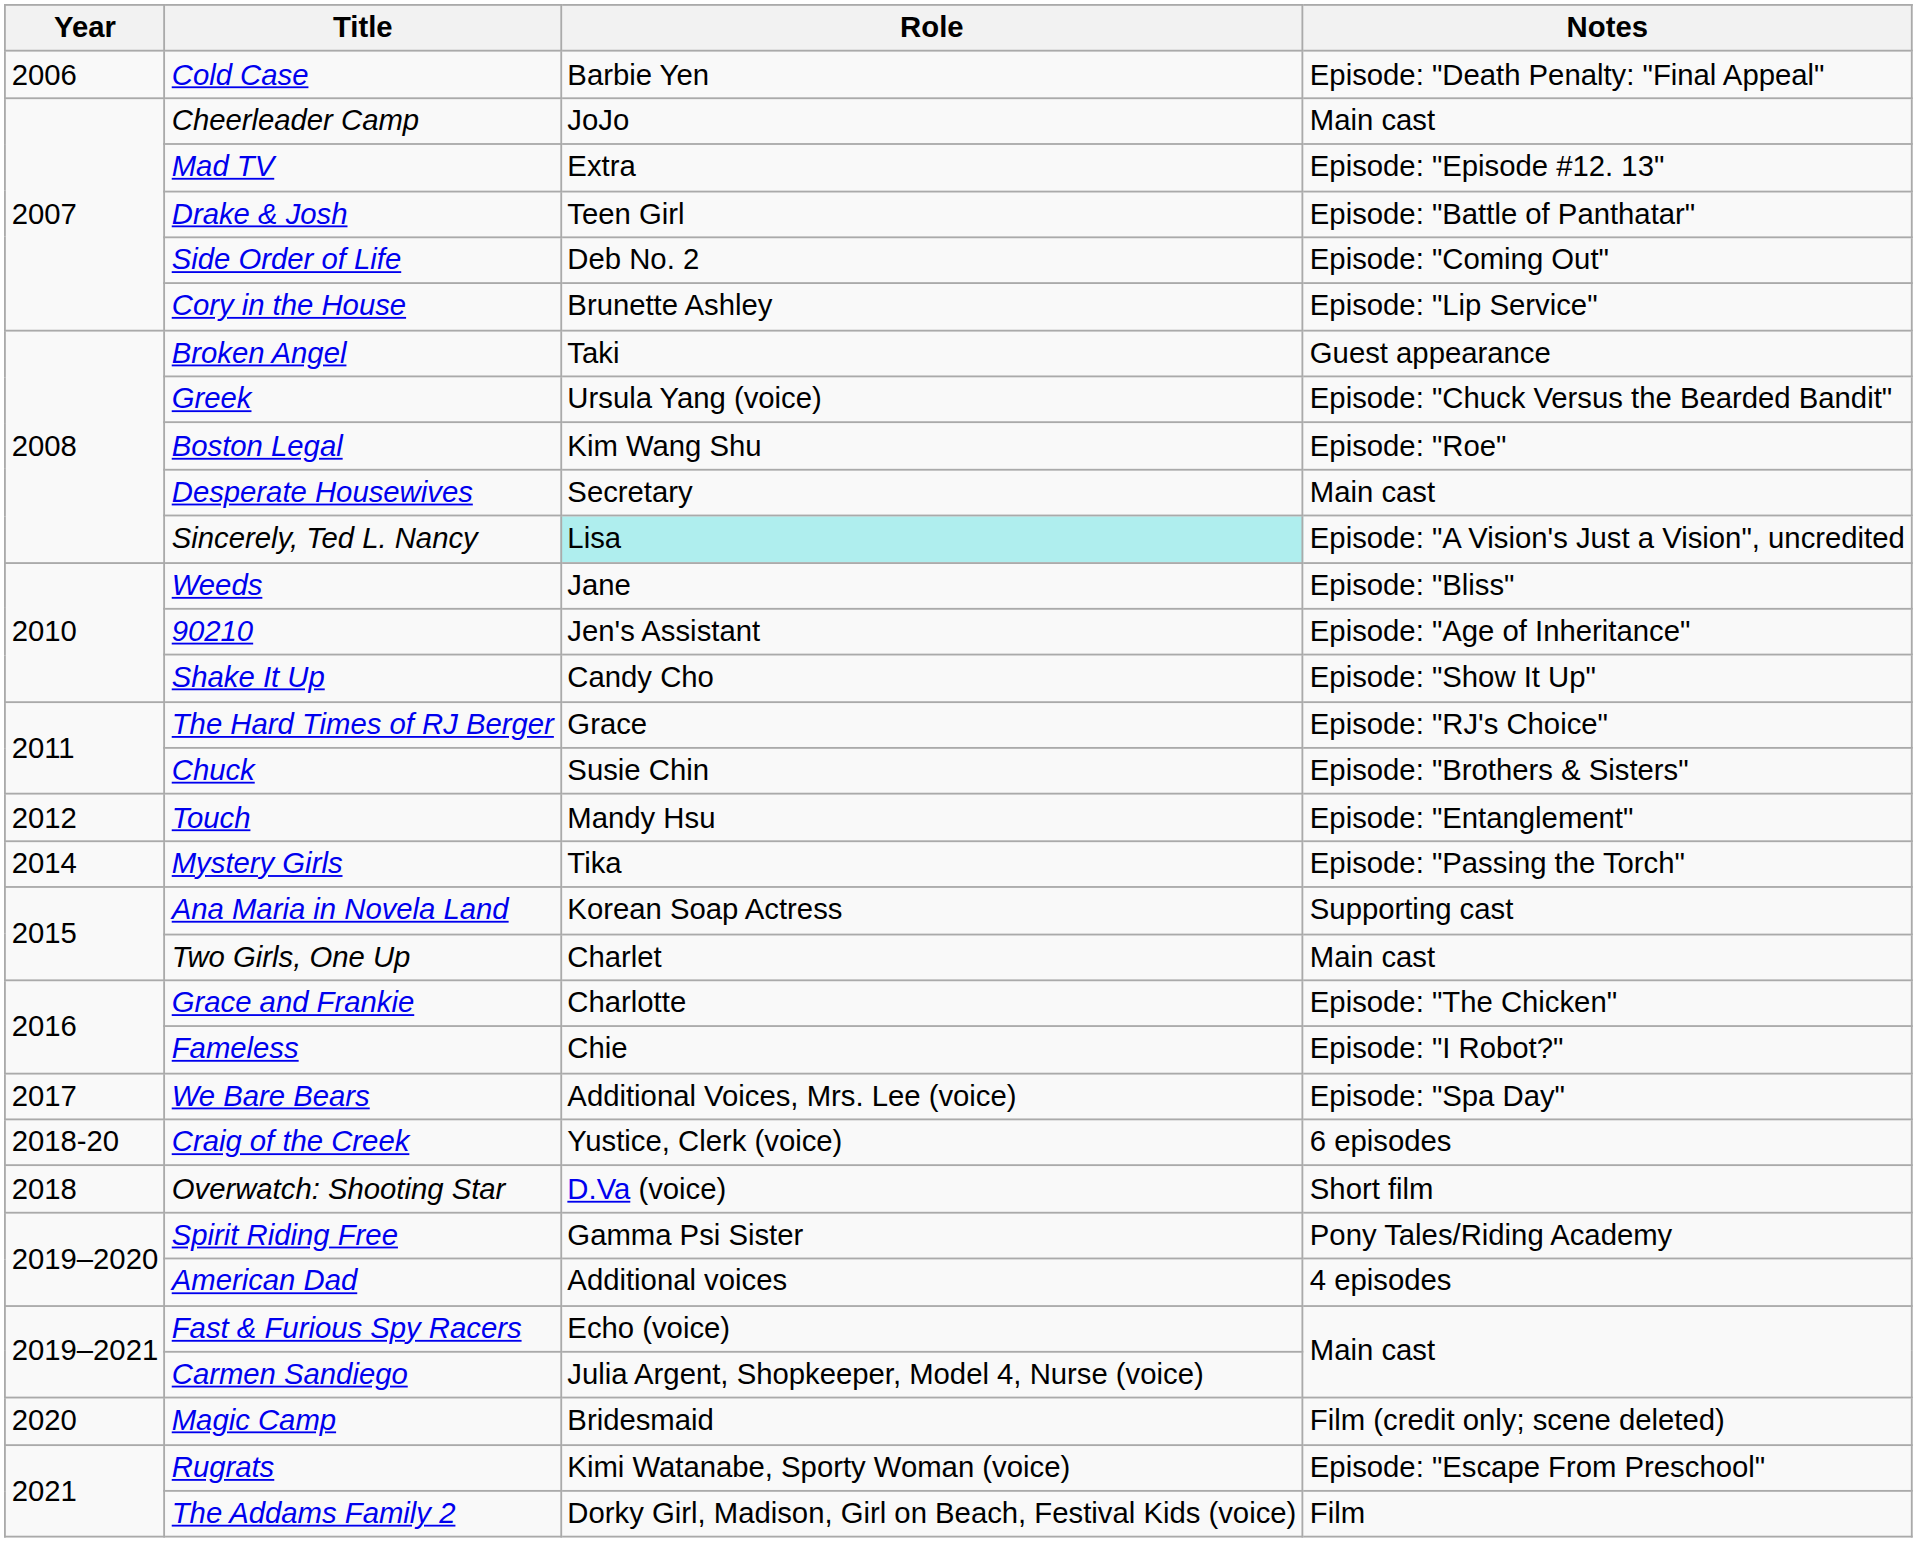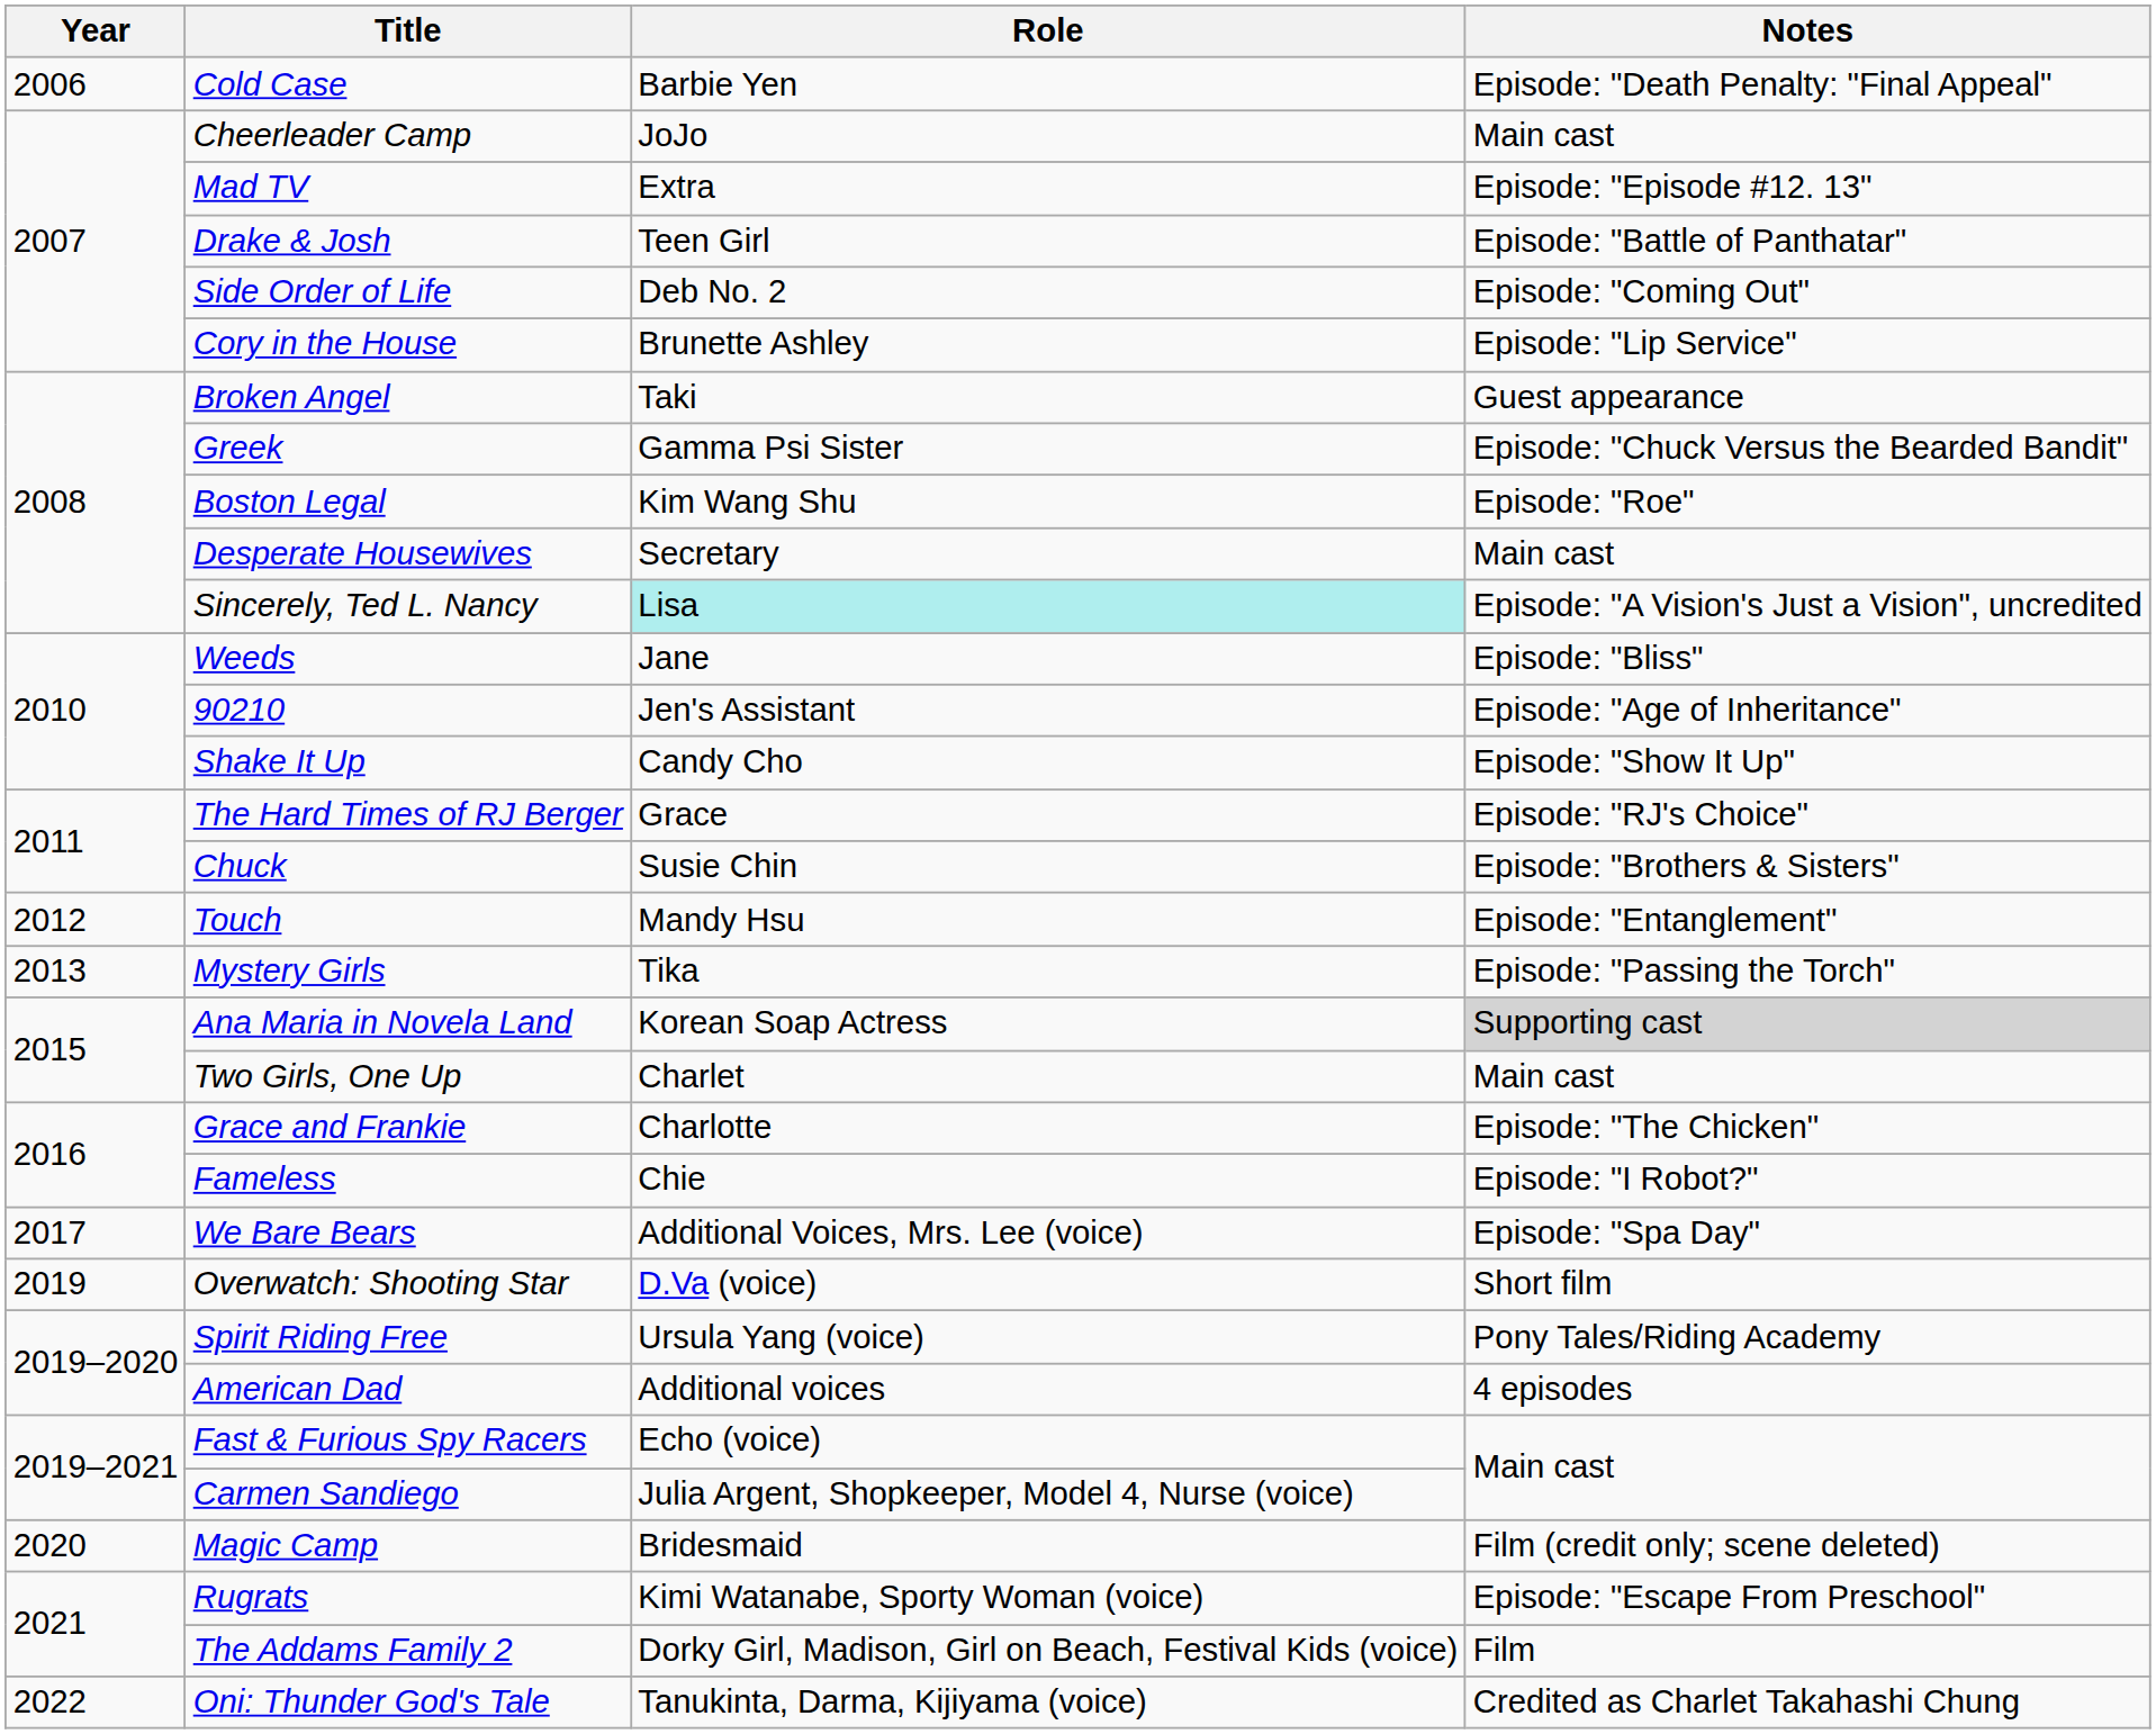 <table class="wikitable sortable">
 <tr>
 <th>Year</th>
 <th>Title</th>
 <th>Role</th>
 <th class="unsortable">Notes</th>
 </tr>
 <tr>
 <td>2006</td>
 <td><em><a href='#'>Cold Case</a></em></td>
 <td>Barbie Yen</td>
 <td>Episode: "Death Penalty: "Final Appeal"</td>
 </tr>
 <tr>
 <td rowspan="5">2007</td>
 <td><em>Cheerleader Camp</em></td>
 <td>JoJo</td>
 <td>Main cast</td>
 </tr>
 <tr>
 <td><em><a href='#'>Mad TV</a></em></td>
 <td>Extra</td>
 <td>Episode: "Episode #12. 13"</td>
 </tr>
 <tr>
 <td><em><a href='#'>Drake & Josh</a></em></td>
 <td>Teen Girl</td>
 <td>Episode: "Battle of Panthatar"</td>
 </tr>
 <tr>
 <td><em><a href='#'>Side Order of Life</a></em></td>
 <td>Deb No. 2</td>
 <td>Episode: "Coming Out"</td>
 </tr>
 <tr>
 <td><em><a href='#'>Cory in the House</a></em></td>
 <td>Brunette Ashley</td>
 <td>Episode: "Lip Service"</td>
 </tr>
 <tr>
 <td rowspan="5">2008</td>
 <td><em><a href='#'>Broken Angel</a></em></td>
 <td>Taki</td>
 <td>Guest appearance</td>
 </tr>
 <tr>
 <td><em><a href='#'>Greek</a></em></td>
-<td>Ursula Yang (voice)</td>
+<td>Gamma Psi Sister</td>
 <td>Episode: "Chuck Versus the Bearded Bandit"</td>
 </tr>
 <tr>
 <td><em><a href='#'>Boston Legal</a></em></td>
 <td>Kim Wang Shu</td>
 <td>Episode: "Roe"</td>
 </tr>
 <tr>
 <td><em><a href='#'>Desperate Housewives</a></em></td>
 <td>Secretary</td>
 <td>Main cast</td>
 </tr>
 <tr>
 <td><em>Sincerely, Ted L. Nancy</em></td>
 <td style="background: paleturquoise;">Lisa</td>
 <td>Episode: "A Vision's Just a Vision", uncredited</td>
 </tr>
 <tr>
 <td rowspan="3">2010</td>
 <td><em><a href='#'>Weeds</a></em></td>
 <td>Jane</td>
 <td>Episode: "Bliss"</td>
 </tr>
 <tr>
 <td><em><a href='#'>90210</a></em></td>
 <td>Jen's Assistant</td>
 <td>Episode: "Age of Inheritance"</td>
 </tr>
 <tr>
 <td><em><a href='#'>Shake It Up</a></em></td>
 <td>Candy Cho</td>
 <td>Episode: "Show It Up"</td>
 </tr>
 <tr>
 <td rowspan="2">2011</td>
 <td><em><a href='#'>The Hard Times of RJ Berger</a></em></td>
 <td>Grace</td>
 <td>Episode: "RJ's Choice"</td>
 </tr>
 <tr>
 <td><em><a href='#'>Chuck</a></em></td>
 <td>Susie Chin</td>
 <td>Episode: "Brothers & Sisters"</td>
 </tr>
 <tr>
 <td>2012</td>
 <td><em><a href='#'>Touch</a></em></td>
 <td>Mandy Hsu</td>
 <td>Episode: "Entanglement"</td>
 </tr>
 <tr>
-<td>2014</td>
+<td>2013</td>
 <td><em><a href='#'>Mystery Girls</a></em></td>
 <td>Tika</td>
 <td>Episode: "Passing the Torch"</td>
 </tr>
 <tr>
 <td rowspan="2">2015</td>
 <td><em><a href='#'>Ana Maria in Novela Land</a></em></td>
 <td>Korean Soap Actress</td>
-<td>Supporting cast</td>
+<td style="background: lightgrey;">Supporting cast</td>
 </tr>
 <tr>
 <td><em>Two Girls, One Up</em></td>
 <td>Charlet</td>
 <td>Main cast</td>
 </tr>
 <tr>
 <td rowspan="2">2016</td>
 <td><em><a href='#'>Grace and Frankie</a></em></td>
 <td>Charlotte</td>
 <td>Episode: "The Chicken"</td>
 </tr>
 <tr>
 <td><em><a href='#'>Fameless</a></em></td>
 <td>Chie</td>
 <td>Episode: "I Robot?"</td>
 </tr>
 <tr>
 <td>2017</td>
 <td><em><a href='#'>We Bare Bears</a></em></td>
 <td>Additional Voices, Mrs. Lee (voice)</td>
 <td>Episode: "Spa Day"</td>
 </tr>
 <tr>
-<td>2018-20</td>
-<td><em><a href='#'>Craig of the Creek</a></em></td>
-<td>Yustice, Clerk (voice)</td>
-<td>6 episodes</td>
-</tr>
-<tr>
-<td>2018</td>
+<td>2019</td>
 <td><em>Overwatch: Shooting Star</em></td>
 <td><a href='#'>D.Va</a> (voice)</td>
 <td>Short film</td>
 </tr>
 <tr>
 <td rowspan="2">2019–2020</td>
 <td><em><a href='#'>Spirit Riding Free</a></em></td>
-<td>Gamma Psi Sister</td>
+<td>Ursula Yang (voice)</td>
 <td>Pony Tales/Riding Academy</td>
 </tr>
 <tr>
 <td><em><a href='#'>American Dad</a></em></td>
 <td>Additional voices</td>
 <td>4 episodes</td>
 </tr>
 <tr>
 <td rowspan="2">2019–2021</td>
 <td><em><a href='#'>Fast & Furious Spy Racers</a></em></td>
 <td>Echo (voice)</td>
 <td rowspan="2">Main cast</td>
 </tr>
 <tr>
 <td><em><a href='#'>Carmen Sandiego</a></em></td>
 <td>Julia Argent, Shopkeeper, Model 4, Nurse (voice)</td>
 </tr>
 <tr>
 <td>2020</td>
 <td><em><a href='#'>Magic Camp</a></em></td>
 <td>Bridesmaid</td>
 <td>Film (credit only; scene deleted)</td>
 </tr>
 <tr>
 <td rowspan="2">2021</td>
 <td><em><a href='#'>Rugrats</a></em></td>
 <td>Kimi Watanabe, Sporty Woman (voice)</td>
 <td>Episode: "Escape From Preschool"</td>
 </tr>
 <tr>
 <td><em><a href='#'>The Addams Family 2</a></em></td>
 <td>Dorky Girl, Madison, Girl on Beach, Festival Kids (voice)</td>
 <td>Film</td>
 </tr>
+<tr>
+<td>2022</td>
+<td><em><a href='#'>Oni: Thunder God's Tale</a></em></td>
+<td>Tanukinta, Darma, Kijiyama (voice)</td>
+<td>Credited as Charlet Takahashi Chung</td>
+</tr>
 </table>
